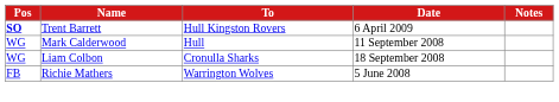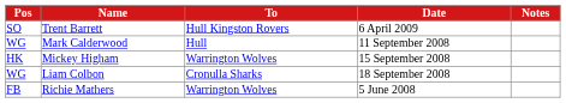 <table border="1" width="60%" style="border-collapse:collapse;">
 <tr bgcolor="#D31718" style="color:#FFFFFF;">
 <th>Pos</th>
 <th>Name</th>
 <th>To</th>
 <th>Date</th>
 <th>Notes</th>
 </tr>
 <tr>
-<td><strong><a href='#'>SO</a></strong></td>
+<td><a href='#'>SO</a></td>
 <td><a href='#'>Trent Barrett</a></td>
 <td><a href='#'>Hull Kingston Rovers</a></td>
 <td>6 April 2009</td>
 <td></td>
 </tr>
 <tr>
 <td><a href='#'>WG</a></td>
 <td><a href='#'>Mark Calderwood</a></td>
 <td><a href='#'>Hull</a></td>
 <td>11 September 2008</td>
+<td></td>
+</tr>
+<tr>
+<td><a href='#'>HK</a></td>
+<td><a href='#'>Mickey Higham</a></td>
+<td><a href='#'>Warrington Wolves</a></td>
+<td>15 September 2008</td>
 <td></td>
 </tr>
 <tr>
 <td><a href='#'>WG</a></td>
 <td><a href='#'>Liam Colbon</a></td>
 <td><a href='#'>Cronulla Sharks</a></td>
 <td>18 September 2008</td>
 <td></td>
 </tr>
 <tr>
 <td><a href='#'>FB</a></td>
 <td><a href='#'>Richie Mathers</a></td>
 <td><a href='#'>Warrington Wolves</a></td>
 <td>5 June 2008</td>
 <td></td>
 </tr>
 </table>
